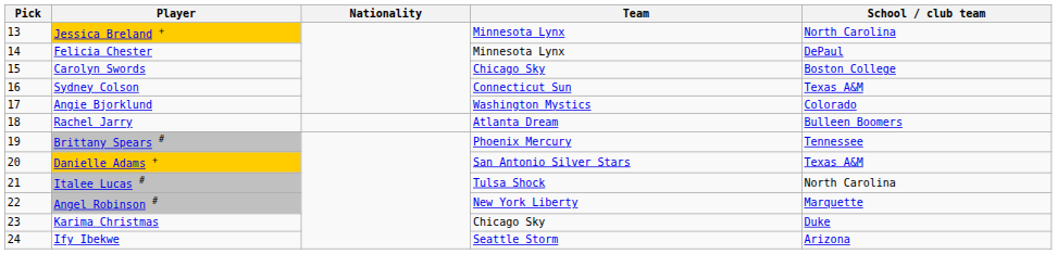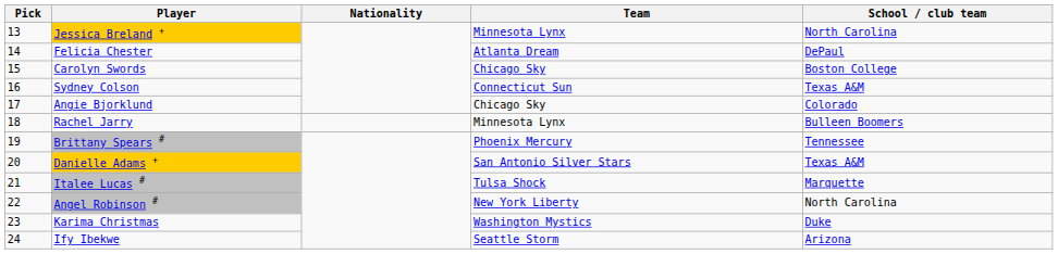 <table class="wikitable sortable">
 <tr>
 <th width=50>Pick</th>
 <th width=300>Player</th>
 <th width=200>Nationality</th>
 <th width=400>Team</th>
 <th width=300>School / club team</th>
 </tr>
 <tr>
 <td>13</td>
 <td bgcolor=#FFCC00><a href='#'>Jessica Breland</a> <sup>+</sup> </td>
 <td rowspan=5></td>
 <td><a href='#'>Minnesota Lynx</a> </td>
 <td><a href='#'>North Carolina</a></td>
 </tr>
 <tr>
 <td>14</td>
 <td><a href='#'>Felicia Chester</a> </td>
-<td>Minnesota Lynx</td>
+<td><a href='#'>Atlanta Dream</a> </td>
 <td><a href='#'>DePaul</a></td>
 </tr>
 <tr>
 <td>15</td>
 <td><a href='#'>Carolyn Swords</a></td>
 <td><a href='#'>Chicago Sky</a></td>
 <td><a href='#'>Boston College</a></td>
 </tr>
 <tr>
 <td>16</td>
 <td><a href='#'>Sydney Colson</a> </td>
 <td><a href='#'>Connecticut Sun</a></td>
 <td><a href='#'>Texas A&M</a></td>
 </tr>
 <tr>
 <td>17</td>
 <td><a href='#'>Angie Bjorklund</a></td>
-<td><a href='#'>Washington Mystics</a></td>
+<td>Chicago Sky </td>
 <td><a href='#'>Colorado</a></td>
 </tr>
 <tr>
 <td>18</td>
 <td><a href='#'>Rachel Jarry</a> </td>
 <td></td>
-<td><a href='#'>Atlanta Dream</a> </td>
+<td>Minnesota Lynx</td>
 <td><a href='#'>Bulleen Boomers</a> </td>
 </tr>
 <tr>
 <td>19</td>
 <td bgcolor=#C0C0C0><a href='#'>Brittany Spears</a> <sup>#</sup></td>
 <td rowspan=6></td>
 <td><a href='#'>Phoenix Mercury</a></td>
 <td><a href='#'>Tennessee</a></td>
 </tr>
 <tr>
 <td>20</td>
 <td bgcolor=#FFCC00><a href='#'>Danielle Adams</a> <sup>+</sup></td>
 <td><a href='#'>San Antonio Silver Stars</a> </td>
 <td><a href='#'>Texas A&M</a></td>
 </tr>
 <tr>
 <td>21</td>
 <td bgcolor=#C0C0C0><a href='#'>Italee Lucas</a> <sup>#</sup></td>
 <td><a href='#'>Tulsa Shock</a> </td>
-<td>North Carolina</td>
+<td><a href='#'>Marquette</a></td>
 </tr>
 <tr>
 <td>22</td>
 <td bgcolor=#C0C0C0><a href='#'>Angel Robinson</a> <sup>#</sup> </td>
 <td><a href='#'>New York Liberty</a></td>
-<td><a href='#'>Marquette</a></td>
+<td>North Carolina</td>
 </tr>
 <tr>
 <td>23</td>
 <td><a href='#'>Karima Christmas</a></td>
-<td>Chicago Sky </td>
+<td><a href='#'>Washington Mystics</a></td>
 <td><a href='#'>Duke</a></td>
 </tr>
 <tr>
 <td>24</td>
 <td><a href='#'>Ify Ibekwe</a></td>
 <td><a href='#'>Seattle Storm</a></td>
 <td><a href='#'>Arizona</a></td>
 </tr>
 </table>
